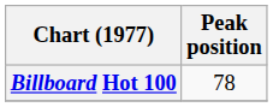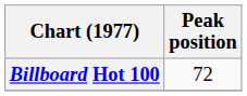 <table class="wikitable sortable plainrowheaders" style="text-align:center">
 <tr>
 <th scope="col">Chart (1977)</th>
 <th scope="col">Peak<br>position</th>
 </tr>
 <tr>
 <th scope="row"><em><a href='#'>Billboard</a></em> <a href='#'>Hot 100</a></th>
-<td>78</td>
+<td>72</td>
 </tr>
 <tr>
 </tr>
 </table>
